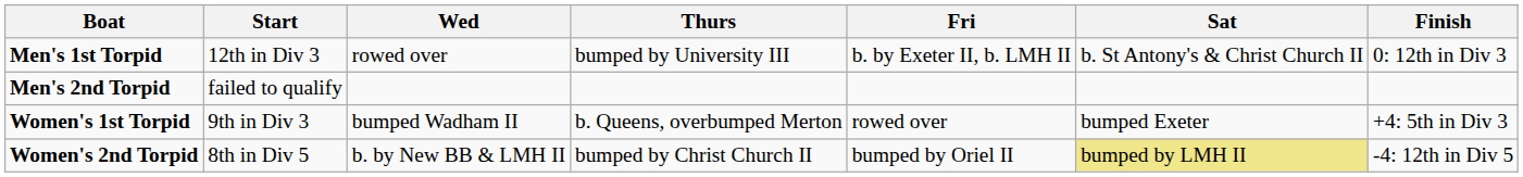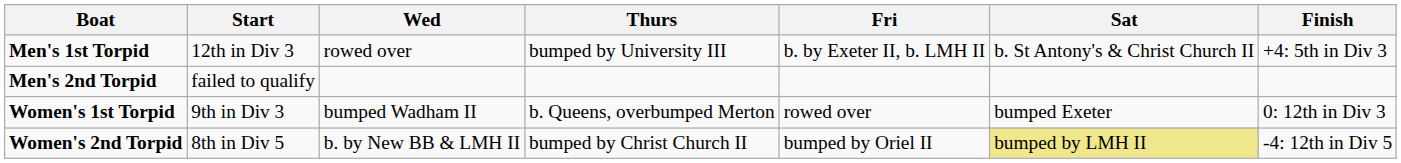 <table class="wikitable">
 <tr>
 <th>Boat</th>
 <th>Start</th>
 <th>Wed</th>
 <th>Thurs</th>
 <th>Fri</th>
 <th>Sat</th>
 <th>Finish</th>
 </tr>
 <tr>
 <td><strong>Men's 1st Torpid</strong></td>
 <td>12th in Div 3</td>
 <td>rowed over</td>
 <td>bumped by University III</td>
 <td>b. by Exeter II, b. LMH II</td>
 <td>b. St Antony's & Christ Church II</td>
-<td>0: 12th in Div 3</td>
+<td>+4: 5th in Div 3</td>
 </tr>
 <tr>
 <td><strong>Men's 2nd Torpid</strong></td>
 <td>failed to qualify</td>
 <td></td>
 <td></td>
 <td></td>
 <td></td>
 <td></td>
 </tr>
 <tr>
 <td><strong>Women's 1st Torpid</strong></td>
 <td>9th in Div 3</td>
 <td>bumped Wadham II</td>
 <td>b. Queens, overbumped Merton</td>
 <td>rowed over</td>
 <td>bumped Exeter</td>
-<td>+4: 5th in Div 3</td>
+<td>0: 12th in Div 3</td>
 </tr>
 <tr>
 <td><strong>Women's 2nd Torpid</strong></td>
 <td>8th in Div 5</td>
 <td>b. by New BB & LMH II</td>
 <td>bumped by Christ Church II</td>
 <td>bumped by Oriel II</td>
 <td style="background: khaki;">bumped by LMH II</td>
 <td>-4: 12th in Div 5</td>
 </tr>
 </table>
